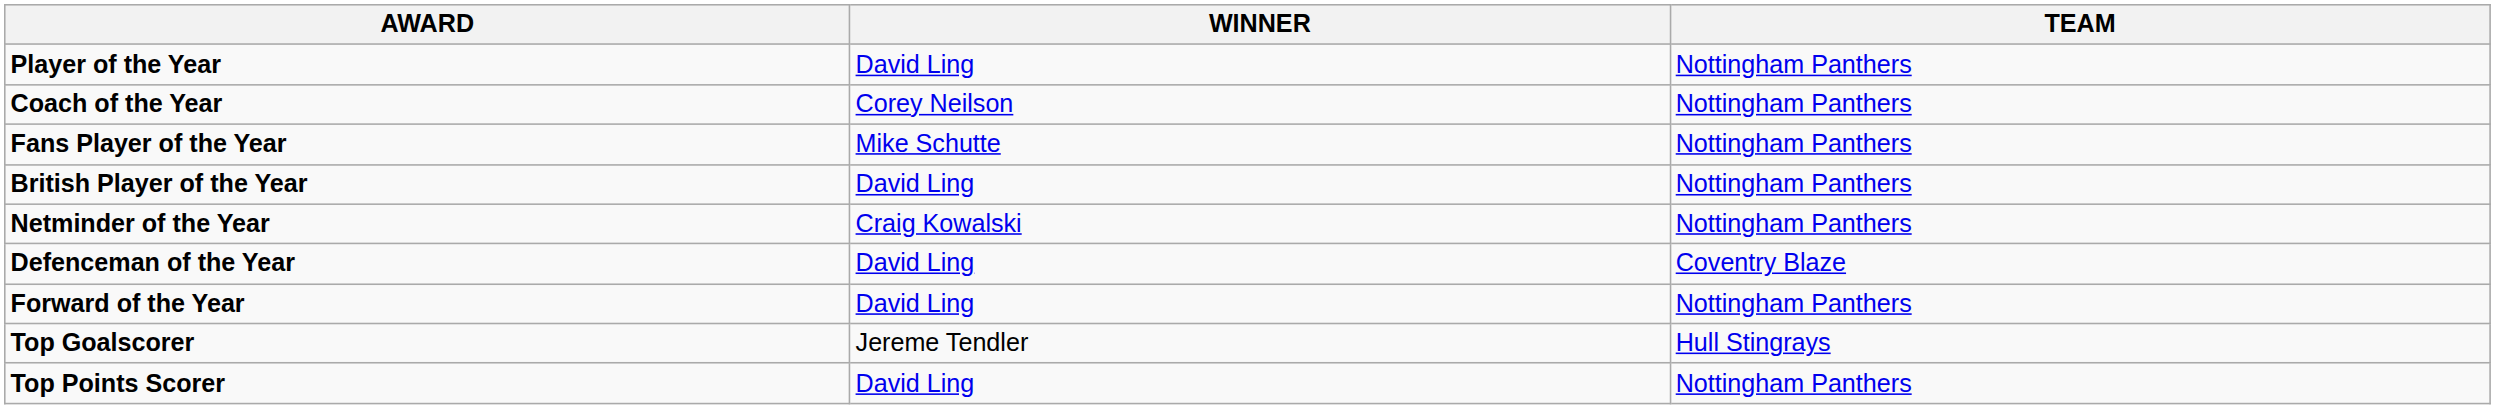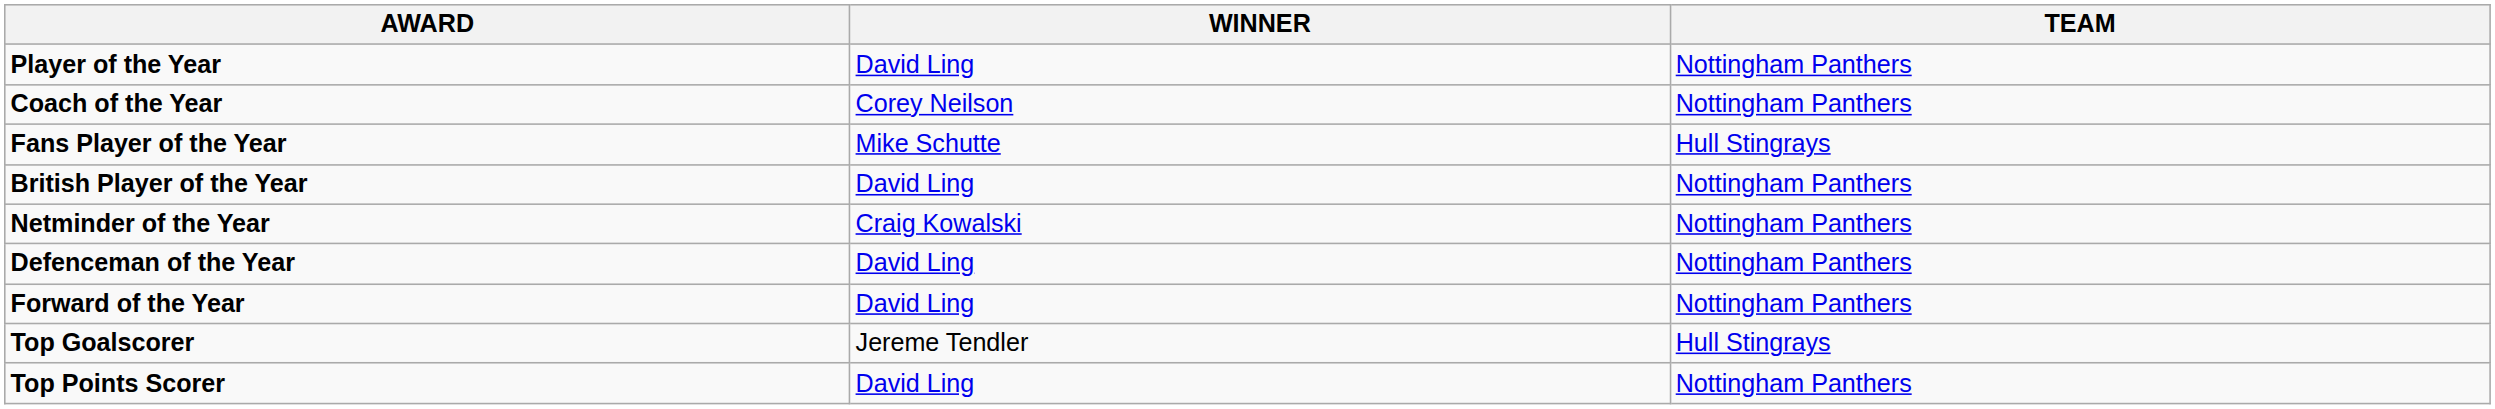 <table class="wikitable" style="width: 100%">
 <tr>
 <th width="34%">AWARD</th>
 <th width="33%">WINNER</th>
 <th width="33%">TEAM</th>
 </tr>
 <tr align=left>
 <td><strong>Player of the Year</strong></td>
 <td> <a href='#'>David Ling</a></td>
 <td><a href='#'>Nottingham Panthers</a></td>
 </tr>
 <tr align=left>
 <td><strong>Coach of the Year</strong></td>
 <td> <a href='#'>Corey Neilson</a></td>
 <td><a href='#'>Nottingham Panthers</a></td>
 </tr>
 <tr align=left>
 <td><strong>Fans Player of the Year</strong></td>
 <td> <a href='#'>Mike Schutte</a></td>
-<td><a href='#'>Nottingham Panthers</a></td>
+<td><a href='#'>Hull Stingrays</a></td>
 </tr>
 <tr align=left>
 <td><strong>British Player of the Year</strong></td>
 <td> <a href='#'>David Ling</a></td>
 <td><a href='#'>Nottingham Panthers</a></td>
 </tr>
 <tr align=left>
 <td><strong>Netminder of the Year</strong></td>
 <td> <a href='#'>Craig Kowalski</a></td>
 <td><a href='#'>Nottingham Panthers</a></td>
 </tr>
 <tr align=left>
 <td><strong>Defenceman of the Year</strong></td>
 <td> <a href='#'>David Ling</a></td>
-<td><a href='#'>Coventry Blaze</a></td>
+<td><a href='#'>Nottingham Panthers</a></td>
 </tr>
 <tr align=left>
 <td><strong>Forward of the Year</strong></td>
 <td> <a href='#'>David Ling</a></td>
 <td><a href='#'>Nottingham Panthers</a></td>
 </tr>
 <tr align=left>
 <td><strong>Top Goalscorer</strong></td>
 <td> Jereme Tendler</td>
 <td><a href='#'>Hull Stingrays</a></td>
 </tr>
 <tr align=left>
 <td><strong>Top Points Scorer</strong></td>
 <td> <a href='#'>David Ling</a></td>
 <td><a href='#'>Nottingham Panthers</a></td>
 </tr>
 </table>
